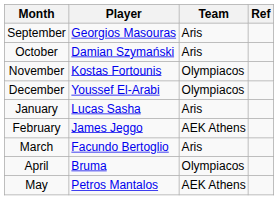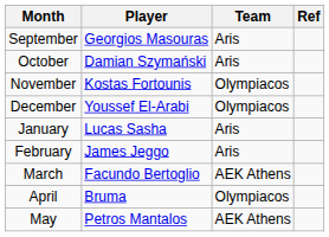 <table class="wikitable">
 <tr>
 <th>Month</th>
 <th>Player</th>
 <th>Team</th>
 <th>Ref</th>
 </tr>
 <tr>
 <td align="center">September</td>
 <td> <a href='#'>Georgios Masouras</a></td>
 <td>Aris</td>
 <td align="center"></td>
 </tr>
 <tr>
 <td align="center">October</td>
 <td> <a href='#'>Damian Szymański</a></td>
 <td>Aris</td>
 <td align="center"></td>
 </tr>
 <tr>
 <td align="center">November</td>
 <td> <a href='#'>Kostas Fortounis</a></td>
 <td>Olympiacos</td>
 <td align="center"></td>
 </tr>
 <tr>
 <td align="center">December</td>
 <td> <a href='#'>Youssef El-Arabi</a></td>
 <td>Olympiacos</td>
 <td align="center"></td>
 </tr>
 <tr>
 <td align="center">January</td>
 <td> <a href='#'>Lucas Sasha</a></td>
 <td>Aris</td>
 <td align="center"></td>
 </tr>
 <tr>
 <td align="center">February</td>
 <td> <a href='#'>James Jeggo</a></td>
-<td>AEK Athens</td>
+<td>Aris</td>
 <td align="center"></td>
 </tr>
 <tr>
 <td align="center">March</td>
 <td> <a href='#'>Facundo Bertoglio</a></td>
-<td>Aris</td>
+<td>AEK Athens</td>
 <td align="center"></td>
 </tr>
 <tr>
 <td align="center">April</td>
 <td> <a href='#'>Bruma</a></td>
 <td>Olympiacos</td>
 <td align="center"></td>
 </tr>
 <tr>
 <td align="center">May</td>
 <td> <a href='#'>Petros Mantalos</a></td>
 <td>AEK Athens</td>
 <td align="center"></td>
 </tr>
 </table>
